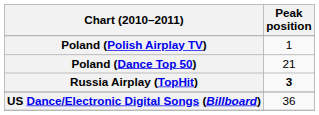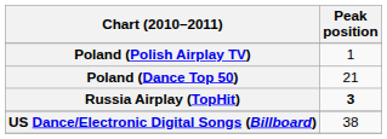 <table class="wikitable sortable plainrowheaders" style="text-align:center">
 <tr>
 <th scope="col">Chart (2010–2011)</th>
 <th scope="col">Peak<br>position</th>
 </tr>
 <tr>
 </tr>
 <tr>
 </tr>
 <tr>
 </tr>
 <tr>
 </tr>
 <tr>
 </tr>
 <tr>
 </tr>
 <tr>
 <th scope="row">Poland (<a href='#'>Polish Airplay TV</a>)</th>
 <td>1</td>
 </tr>
 <tr>
 <th scope="row">Poland (<a href='#'>Dance Top 50</a>)</th>
 <td>21</td>
 </tr>
 <tr>
 <th scope="row">Russia Airplay (<a href='#'>TopHit</a>)</th>
 <td><strong>3</strong></td>
 </tr>
 <tr>
 </tr>
 <tr>
 </tr>
 <tr>
 <th scope="row">US <a href='#'>Dance/Electronic Digital Songs</a> (<em><a href='#'>Billboard</a></em>)</th>
-<td>36</td>
+<td>38</td>
 </tr>
 <tr>
 </tr>
 </table>
